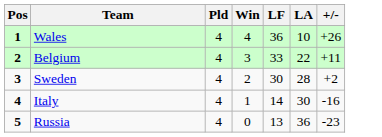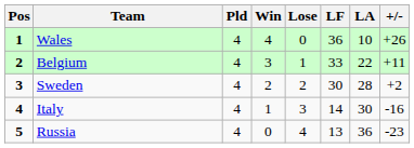 <table class="wikitable" style="font-size: 100%">
 <tr>
 <th width=20>Pos</th>
 <th width=200>Team</th>
 <th width=25>Pld</th>
 <th width=25>Win</th>
+<th width=25>Lose</th>
 <th width=25>LF</th>
 <th width=25>LA</th>
 <th width=25>+/-</th>
 </tr>
 <tr align=center style="background: #ccffcc;">
 <td><strong>1</strong></td>
 <td align="left"> <a href='#'>Wales</a></td>
 <td>4</td>
 <td>4</td>
+<td>0</td>
 <td>36</td>
 <td>10</td>
 <td>+26</td>
 </tr>
 <tr align=center style="background: #ccffcc;">
 <td><strong>2</strong></td>
 <td align="left"> <a href='#'>Belgium</a></td>
 <td>4</td>
 <td>3</td>
+<td>1</td>
 <td>33</td>
 <td>22</td>
 <td>+11</td>
 </tr>
 <tr align=center>
 <td><strong>3</strong></td>
 <td align="left"> <a href='#'>Sweden</a></td>
 <td>4</td>
+<td>2</td>
 <td>2</td>
 <td>30</td>
 <td>28</td>
 <td>+2</td>
 </tr>
 <tr align=center>
 <td><strong>4</strong></td>
 <td align="left"> <a href='#'>Italy</a></td>
 <td>4</td>
 <td>1</td>
+<td>3</td>
 <td>14</td>
 <td>30</td>
 <td>-16</td>
 </tr>
 <tr align=center>
 <td><strong>5</strong></td>
 <td align="left"> <a href='#'>Russia</a></td>
 <td>4</td>
 <td>0</td>
+<td>4</td>
 <td>13</td>
 <td>36</td>
 <td>-23</td>
 </tr>
 </table>
